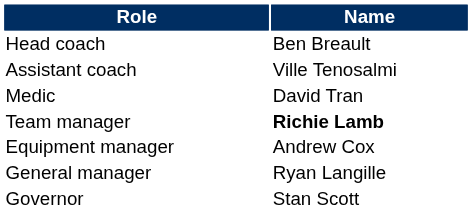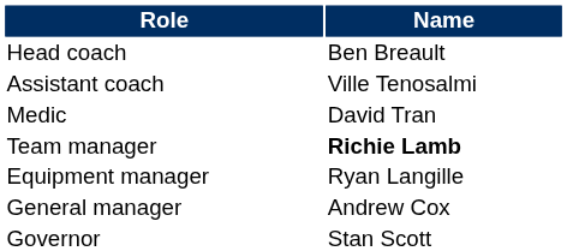 <table class="toccolours" style="width:25em">
 <tr>
 </tr>
 <tr>
 <th style="background:#002e62;color:white;border:#002e62 1px solid">Role</th>
 <th style="background:#002e62;color:white;border:#002e62 1px solid">Name</th>
 </tr>
 <tr>
 <td>Head coach</td>
 <td> Ben Breault</td>
 </tr>
 <tr>
 <td>Assistant coach</td>
 <td> Ville Tenosalmi</td>
 </tr>
 <tr>
 <td>Medic</td>
 <td> David Tran</td>
 </tr>
 <tr>
 <td>Team manager</td>
 <td><strong> Richie Lamb</strong></td>
 </tr>
 <tr>
 <td>Equipment manager</td>
-<td> Andrew Cox</td>
+<td> Ryan Langille</td>
 </tr>
 <tr>
 <td>General manager</td>
-<td> Ryan Langille</td>
+<td> Andrew Cox</td>
 </tr>
 <tr>
 <td>Governor</td>
 <td> Stan Scott</td>
 </tr>
 <tr>
 </tr>
 </table>
